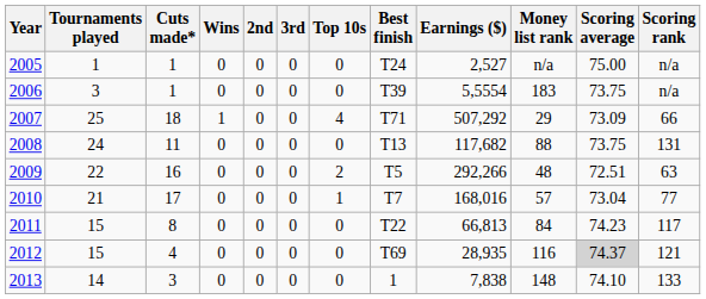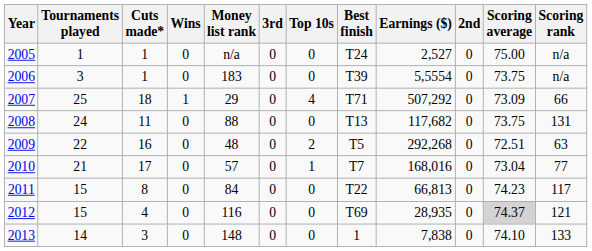 <table class="wikitable" style="text-align:center; font-size: 95%;">
 <tr>
 <th>Year</th>
 <th>Tournaments <br>played</th>
 <th>Cuts <br>made*</th>
 <th>Wins</th>
-<th>2nd</th>
+<th>Money <br>list rank</th>
 <th>3rd</th>
 <th>Top 10s</th>
 <th>Best <br>finish</th>
 <th>Earnings ($)</th>
-<th>Money <br>list rank</th>
+<th>2nd</th>
 <th>Scoring <br>average</th>
 <th>Scoring <br>rank</th>
 </tr>
 <tr>
 <td><a href='#'>2005</a></td>
 <td>1</td>
 <td>1</td>
 <td>0</td>
-<td>0</td>
+<td>n/a</td>
 <td>0</td>
 <td>0</td>
 <td>T24</td>
 <td align="right">2,527</td>
-<td>n/a</td>
+<td>0</td>
 <td>75.00</td>
 <td>n/a</td>
 </tr>
 <tr>
 <td><a href='#'>2006</a></td>
 <td>3</td>
 <td>1</td>
 <td>0</td>
-<td>0</td>
+<td>183</td>
 <td>0</td>
 <td>0</td>
 <td>T39</td>
 <td align="right">5,5554</td>
-<td>183</td>
+<td>0</td>
 <td>73.75</td>
 <td>n/a</td>
 </tr>
 <tr>
 <td><a href='#'>2007</a></td>
 <td>25</td>
 <td>18</td>
 <td>1</td>
-<td>0</td>
+<td>29</td>
 <td>0</td>
 <td>4</td>
 <td>T71</td>
 <td align="right">507,292</td>
-<td>29</td>
+<td>0</td>
 <td>73.09</td>
 <td>66</td>
 </tr>
 <tr>
 <td><a href='#'>2008</a></td>
 <td>24</td>
 <td>11</td>
 <td>0</td>
-<td>0</td>
+<td>88</td>
 <td>0</td>
 <td>0</td>
 <td>T13</td>
 <td align="right">117,682</td>
-<td>88</td>
+<td>0</td>
 <td>73.75</td>
 <td>131</td>
 </tr>
 <tr>
 <td><a href='#'>2009</a></td>
 <td>22</td>
 <td>16</td>
 <td>0</td>
-<td>0</td>
+<td>48</td>
 <td>0</td>
 <td>2</td>
 <td>T5</td>
-<td align="right">292,266</td>
-<td>48</td>
+<td align="right">292,268</td>
+<td>0</td>
 <td>72.51</td>
 <td>63</td>
 </tr>
 <tr>
 <td><a href='#'>2010</a></td>
 <td>21</td>
 <td>17</td>
 <td>0</td>
-<td>0</td>
+<td>57</td>
 <td>0</td>
 <td>1</td>
 <td>T7</td>
 <td align="right">168,016</td>
-<td>57</td>
+<td>0</td>
 <td>73.04</td>
 <td>77</td>
 </tr>
 <tr>
 <td><a href='#'>2011</a></td>
 <td>15</td>
 <td>8</td>
 <td>0</td>
-<td>0</td>
+<td>84</td>
 <td>0</td>
 <td>0</td>
 <td>T22</td>
 <td align="right">66,813</td>
-<td>84</td>
+<td>0</td>
 <td>74.23</td>
 <td>117</td>
 </tr>
 <tr>
 <td><a href='#'>2012</a></td>
 <td>15</td>
 <td>4</td>
 <td>0</td>
-<td>0</td>
+<td>116</td>
 <td>0</td>
 <td>0</td>
 <td>T69</td>
 <td align="right">28,935</td>
-<td>116</td>
+<td>0</td>
 <td style="background: lightgrey;">74.37</td>
 <td>121</td>
 </tr>
 <tr>
 <td><a href='#'>2013</a></td>
 <td>14</td>
 <td>3</td>
 <td>0</td>
-<td>0</td>
+<td>148</td>
 <td>0</td>
 <td>0</td>
 <td>1</td>
 <td align="right">7,838</td>
-<td>148</td>
+<td>0</td>
 <td>74.10</td>
 <td>133</td>
 </tr>
 </table>
